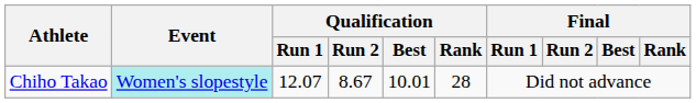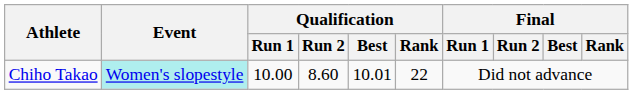 <table class="wikitable" style="font-size:90%">
 <tr>
 <th rowspan="2">Athlete</th>
 <th rowspan="2">Event</th>
 <th colspan="4">Qualification</th>
 <th colspan="4">Final</th>
 </tr>
 <tr style="font-size:95%">
 <th>Run 1</th>
 <th>Run 2</th>
 <th>Best</th>
 <th>Rank</th>
 <th>Run 1</th>
 <th>Run 2</th>
 <th>Best</th>
 <th>Rank</th>
 </tr>
 <tr align=center>
 <td align=left><a href='#'>Chiho Takao</a></td>
 <td align=left style="background: paleturquoise;"><a href='#'>Women's slopestyle</a></td>
-<td>12.07</td>
-<td>8.67</td>
+<td>10.00</td>
+<td>8.60</td>
 <td>10.01</td>
-<td>28</td>
+<td>22</td>
 <td colspan=4>Did not advance</td>
 </tr>
 </table>
